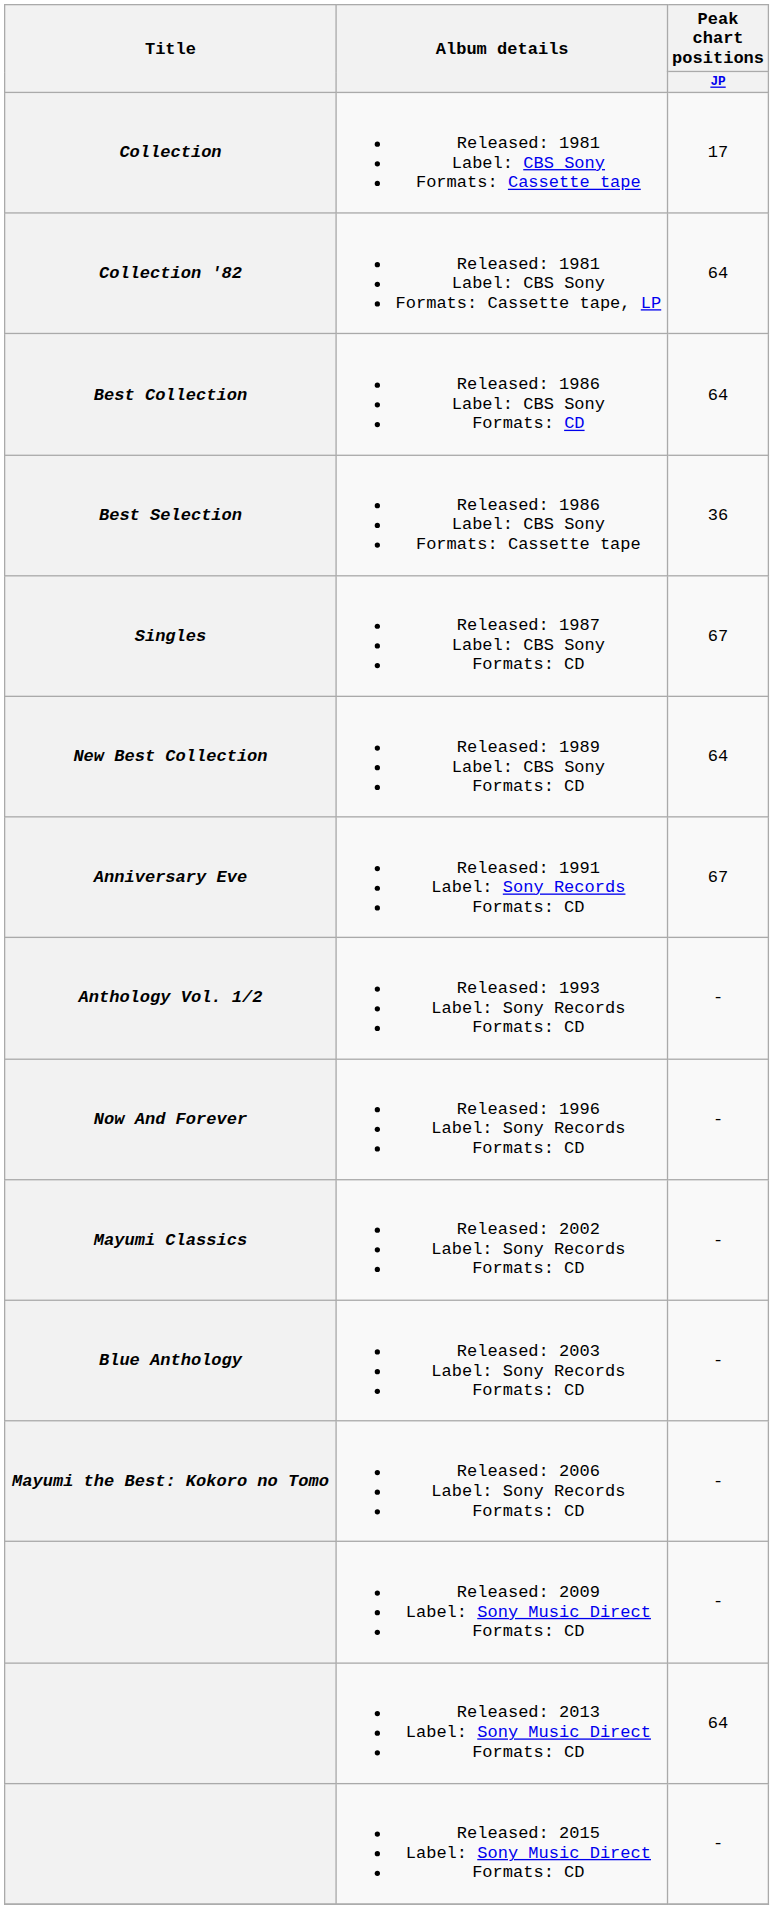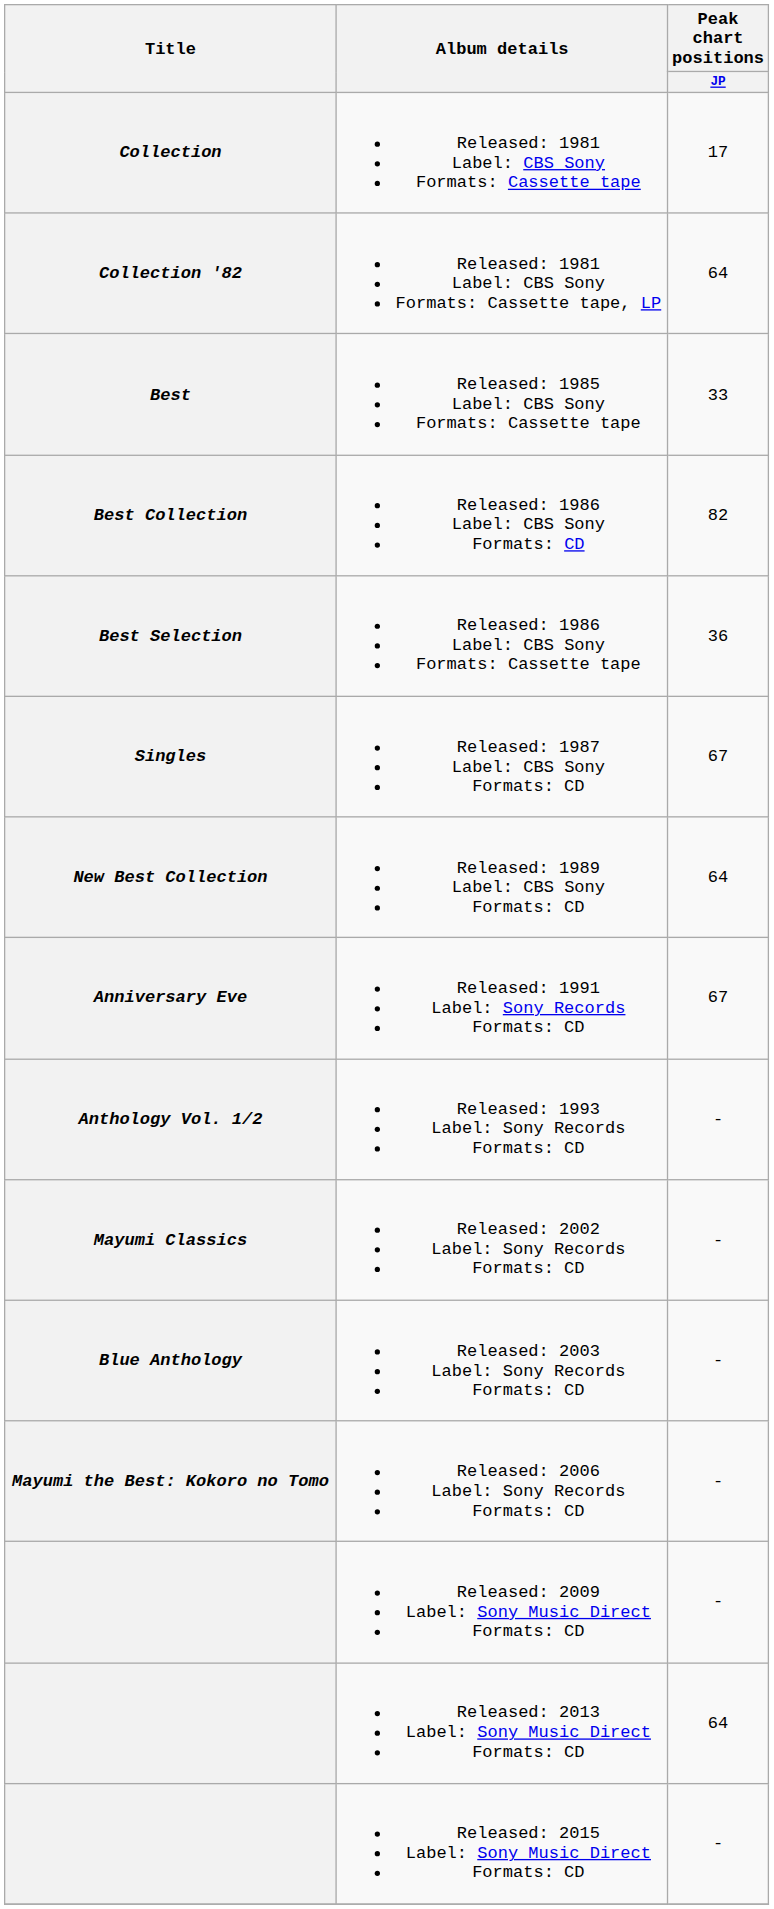 <table class="wikitable plainrowheaders" style="text-align:center;">
 <tr>
 <th scope="col" rowspan="2" style="width:19em;">Title</th>
 <th scope="col" rowspan="2" style="width:19em;">Album details</th>
 <th scope="col">Peak chart positions</th>
 </tr>
 <tr>
 <th style="width:2em;font-size:75%"><a href='#'>JP</a><br></th>
 </tr>
 <tr>
 <th scope="row"><em>Collection</em></th>
 <td><br><ul><li>Released: 1981</li><li>Label: <a href='#'>CBS Sony</a></li><li>Formats: <a href='#'>Cassette tape</a></li></ul></td>
 <td>17</td>
 </tr>
 <tr>
 <th scope="row"><em>Collection '82</em></th>
 <td><br><ul><li>Released: 1981</li><li>Label: CBS Sony</li><li>Formats: Cassette tape, <a href='#'>LP</a></li></ul></td>
 <td>64</td>
 </tr>
 <tr>
+<th scope="row"><em>Best</em></th>
+<td><br><ul><li>Released: 1985</li><li>Label: CBS Sony</li><li>Formats: Cassette tape</li></ul></td>
+<td>33</td>
+</tr>
+<tr>
 <th scope="row"><em>Best Collection</em></th>
 <td><br><ul><li>Released: 1986</li><li>Label: CBS Sony</li><li>Formats: <a href='#'>CD</a></li></ul></td>
-<td>64</td>
+<td>82</td>
 </tr>
 <tr>
 <th scope="row"><em>Best Selection</em></th>
 <td><br><ul><li>Released: 1986</li><li>Label: CBS Sony</li><li>Formats: Cassette tape</li></ul></td>
 <td>36</td>
 </tr>
 <tr>
 <th scope="row"><em>Singles</em></th>
 <td><br><ul><li>Released: 1987</li><li>Label: CBS Sony</li><li>Formats: CD</li></ul></td>
 <td>67</td>
 </tr>
 <tr>
 <th scope="row"><em>New Best Collection</em></th>
 <td><br><ul><li>Released: 1989</li><li>Label: CBS Sony</li><li>Formats: CD</li></ul></td>
 <td>64</td>
 </tr>
 <tr>
 <th scope="row"><em>Anniversary Eve</em></th>
 <td><br><ul><li>Released: 1991</li><li>Label: <a href='#'>Sony Records</a></li><li>Formats: CD</li></ul></td>
 <td>67</td>
 </tr>
 <tr>
 <th scope="row"><em>Anthology Vol. 1/2</em></th>
 <td><br><ul><li>Released: 1993</li><li>Label: Sony Records</li><li>Formats: CD</li></ul></td>
-<td>-</td>
-</tr>
-<tr>
-<th scope="row"><em>Now And Forever</em></th>
-<td><br><ul><li>Released: 1996</li><li>Label: Sony Records</li><li>Formats: CD</li></ul></td>
 <td>-</td>
 </tr>
 <tr>
 <th scope="row"><em>Mayumi Classics</em></th>
 <td><br><ul><li>Released: 2002</li><li>Label: Sony Records</li><li>Formats: CD</li></ul></td>
 <td>-</td>
 </tr>
 <tr>
 <th scope="row"><em>Blue Anthology</em></th>
 <td><br><ul><li>Released: 2003</li><li>Label: Sony Records</li><li>Formats: CD</li></ul></td>
 <td>-</td>
 </tr>
 <tr>
 <th scope="row"><em>Mayumi the Best: Kokoro no Tomo</em></th>
 <td><br><ul><li>Released: 2006</li><li>Label: Sony Records</li><li>Formats: CD</li></ul></td>
 <td>-</td>
 </tr>
 <tr>
 <th scope="row"></th>
 <td><br><ul><li>Released: 2009</li><li>Label: <a href='#'>Sony Music Direct</a></li><li>Formats: CD</li></ul></td>
 <td>-</td>
 </tr>
 <tr>
 <th scope="row"></th>
 <td><br><ul><li>Released: 2013</li><li>Label: <a href='#'>Sony Music Direct</a></li><li>Formats: CD</li></ul></td>
 <td>64</td>
 </tr>
 <tr>
 <th scope="row"></th>
 <td><br><ul><li>Released: 2015</li><li>Label: <a href='#'>Sony Music Direct</a></li><li>Formats: CD</li></ul></td>
 <td>-</td>
 </tr>
 <tr>
 </tr>
 </table>
